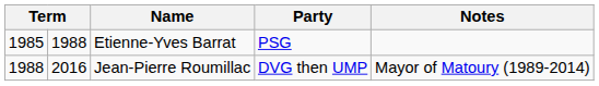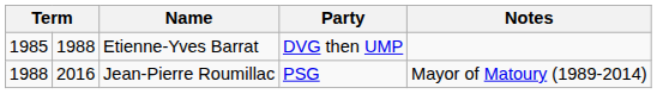 <table class="wikitable">
 <tr>
 <th colspan="2">Term</th>
 <th>Name</th>
 <th>Party</th>
 <th>Notes</th>
 </tr>
 <tr>
 <td>1985</td>
 <td>1988</td>
 <td>Etienne-Yves Barrat</td>
-<td><a href='#'>PSG</a></td>
+<td><a href='#'>DVG</a> then <a href='#'>UMP</a></td>
 <td></td>
 </tr>
 <tr>
 <td>1988</td>
 <td>2016</td>
 <td>Jean-Pierre Roumillac</td>
-<td><a href='#'>DVG</a> then <a href='#'>UMP</a></td>
+<td><a href='#'>PSG</a></td>
 <td>Mayor of <a href='#'>Matoury</a> (1989-2014)</td>
 </tr>
 </table>
